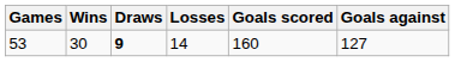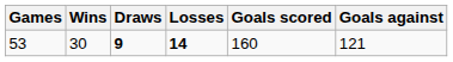 <table class="wikitable" border="1">
 <tr>
 <th>Games</th>
 <th>Wins</th>
 <th>Draws</th>
 <th>Losses</th>
 <th>Goals scored</th>
 <th>Goals against</th>
 </tr>
 <tr>
 <td>53</td>
 <td>30</td>
 <td><strong>9</strong></td>
-<td>14</td>
+<td><strong>14</strong></td>
 <td>160</td>
-<td>127</td>
+<td>121</td>
 </tr>
 </table>
